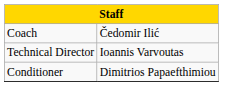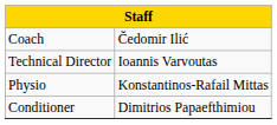 <table class=wikitable bgcolor="white" cellpadding="3" cellspacing="0" border="1" style="font-size: 95%; border: 1px solid black; border-collapse: collapse;">
 <tr>
 <th colspan="2" style="margin:0.7em;color:#000000;text-align:center;background:gold">Staff</th>
 </tr>
 <tr>
 <td align="left">Coach</td>
 <td align="left"> Čedomir Ilić</td>
 </tr>
 <tr>
 <td align="left">Technical Director</td>
 <td align="left"> Ioannis Varvoutas</td>
 </tr>
 <tr>
+<td align="left">Physio</td>
+<td align="left"> Konstantinos-Rafail Mittas</td>
+</tr>
+<tr>
 <td align="left">Conditioner</td>
 <td align="left"> Dimitrios Papaefthimiou</td>
 </tr>
 <tr>
 </tr>
 </table>
